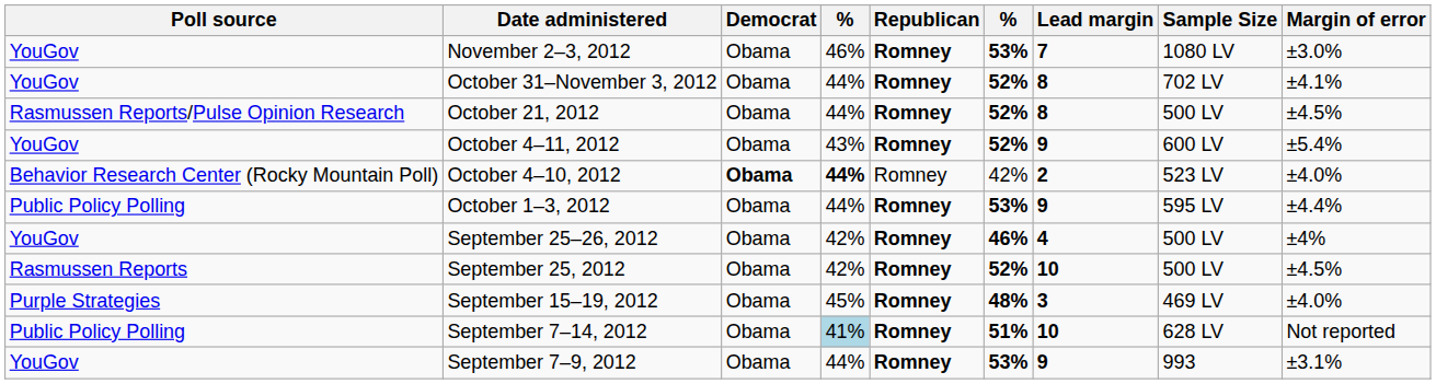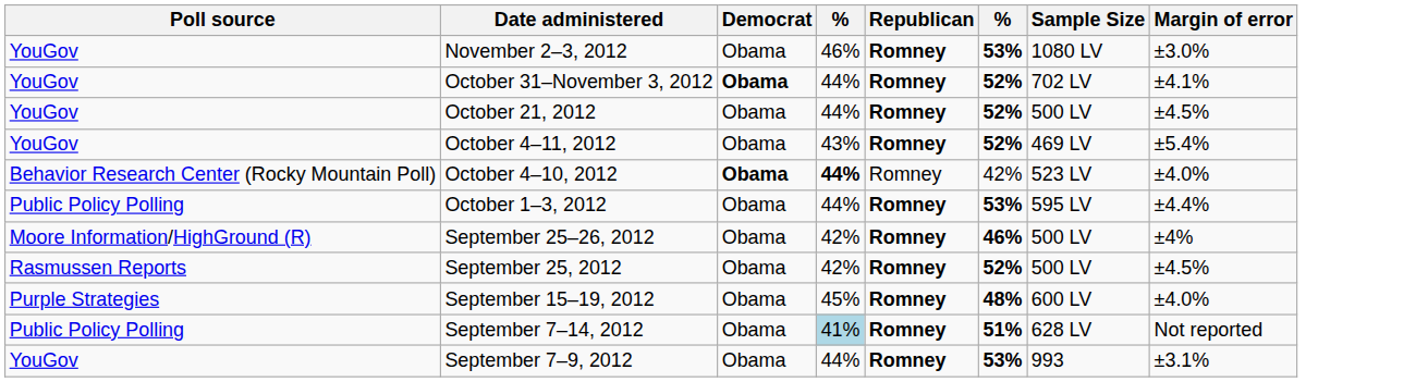 <table class="wikitable">
 <tr valign=bottom>
 <th>Poll source</th>
 <th>Date administered</th>
 <th>Democrat</th>
 <th>%</th>
 <th>Republican</th>
 <th>%</th>
-<th>Lead margin</th>
 <th>Sample Size</th>
 <th>Margin of error</th>
 </tr>
 <tr>
 <td><a href='#'>YouGov</a></td>
 <td>November 2–3, 2012</td>
 <td>Obama</td>
 <td>46%</td>
 <td><strong>Romney</strong></td>
 <td><strong>53%</strong></td>
-<td><strong>7</strong></td>
 <td>1080 LV</td>
 <td>±3.0%</td>
 </tr>
 <tr>
 <td><a href='#'>YouGov</a></td>
 <td>October 31–November 3, 2012</td>
-<td>Obama</td>
+<td><strong>Obama</strong></td>
 <td>44%</td>
 <td><strong>Romney</strong></td>
 <td><strong>52%</strong></td>
-<td><strong>8</strong></td>
 <td>702 LV</td>
 <td>±4.1%</td>
 </tr>
 <tr>
-<td><a href='#'>Rasmussen Reports</a>/<a href='#'>Pulse Opinion Research</a></td>
+<td><a href='#'>YouGov</a></td>
 <td>October 21, 2012</td>
 <td>Obama</td>
 <td>44%</td>
 <td><strong>Romney</strong></td>
 <td><strong>52%</strong></td>
-<td><strong>8</strong></td>
 <td>500 LV</td>
 <td>±4.5%</td>
 </tr>
 <tr>
 <td><a href='#'>YouGov</a></td>
 <td>October 4–11, 2012</td>
 <td>Obama</td>
 <td>43%</td>
 <td><strong> Romney</strong></td>
 <td><strong>52%</strong></td>
-<td><strong>9</strong></td>
-<td>600 LV</td>
+<td>469 LV</td>
 <td>±5.4%</td>
 </tr>
 <tr>
 <td><a href='#'>Behavior Research Center</a> (Rocky Mountain Poll)</td>
 <td>October 4–10, 2012</td>
 <td><strong>Obama</strong></td>
 <td><strong>44%</strong></td>
 <td>Romney</td>
 <td>42%</td>
-<td><strong>2</strong></td>
 <td>523 LV</td>
 <td>±4.0%</td>
 </tr>
 <tr>
 <td><a href='#'>Public Policy Polling</a></td>
 <td>October 1–3, 2012</td>
 <td>Obama</td>
 <td>44%</td>
 <td><strong>Romney</strong></td>
 <td><strong>53%</strong></td>
-<td><strong>9</strong></td>
 <td>595 LV</td>
 <td>±4.4%</td>
 </tr>
 <tr>
-<td><a href='#'>YouGov</a></td>
+<td><a href='#'>Moore Information</a>/<a href='#'>HighGround (R)</a></td>
 <td>September 25–26, 2012</td>
 <td>Obama</td>
 <td>42%</td>
 <td><strong>Romney</strong></td>
 <td><strong>46%</strong></td>
-<td><strong>4</strong></td>
 <td>500 LV</td>
 <td>±4%</td>
 </tr>
 <tr>
 <td><a href='#'>Rasmussen Reports</a></td>
 <td>September 25, 2012</td>
 <td>Obama</td>
 <td>42%</td>
 <td><strong>Romney</strong></td>
 <td><strong>52%</strong></td>
-<td><strong>10</strong></td>
 <td>500 LV</td>
 <td>±4.5%</td>
 </tr>
 <tr>
 <td><a href='#'>Purple Strategies</a></td>
 <td>September 15–19, 2012</td>
 <td>Obama</td>
 <td>45%</td>
 <td><strong>Romney</strong></td>
 <td><strong>48%</strong></td>
-<td><strong>3</strong></td>
-<td>469 LV</td>
+<td>600 LV</td>
 <td>±4.0%</td>
 </tr>
 <tr>
 <td><a href='#'>Public Policy Polling</a></td>
 <td>September 7–14, 2012</td>
 <td>Obama</td>
 <td style="background: lightblue;">41%</td>
 <td><strong>Romney</strong></td>
 <td><strong>51%</strong></td>
-<td><strong>10</strong></td>
 <td>628 LV</td>
 <td>Not reported</td>
 </tr>
 <tr>
 <td><a href='#'>YouGov</a></td>
 <td>September 7–9, 2012</td>
 <td>Obama</td>
 <td>44%</td>
 <td><strong>Romney</strong></td>
 <td><strong>53%</strong></td>
-<td><strong>9</strong></td>
 <td>993</td>
 <td>±3.1%</td>
 </tr>
 </table>
